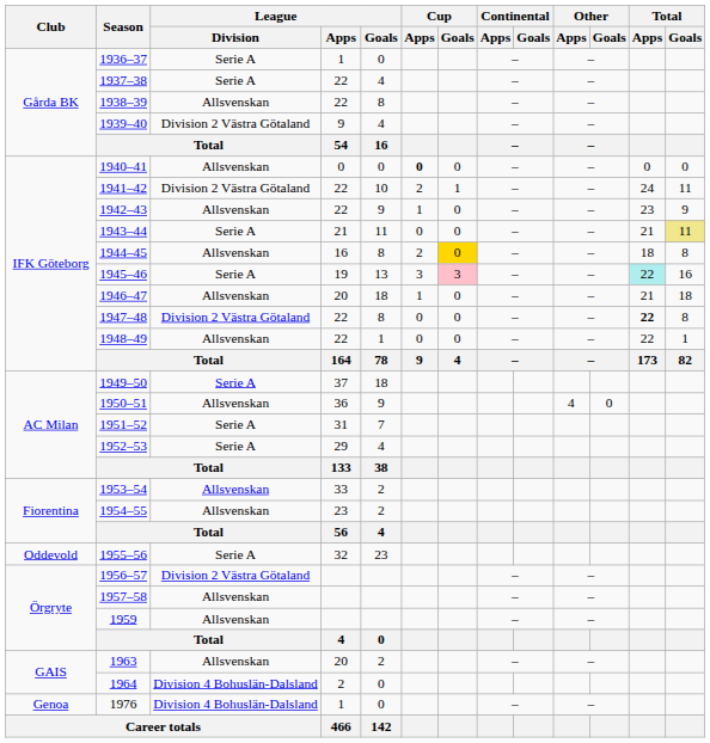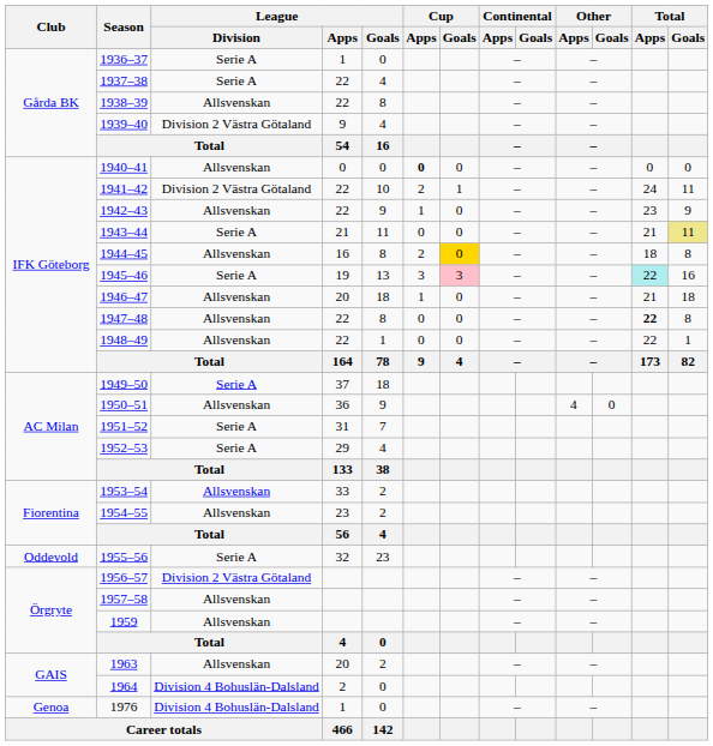 <table class="wikitable" style="text-align:center">
 <tr>
 <th rowspan="2" style="width:100px;">Club</th>
 <th rowspan="2">Season</th>
 <th colspan="3">League</th>
 <th colspan="2">Cup</th>
 <th colspan="2">Continental</th>
 <th colspan="2">Other</th>
 <th colspan="2">Total</th>
 </tr>
 <tr>
 <th>Division</th>
 <th width="40">Apps</th>
 <th width="40">Goals</th>
 <th>Apps</th>
 <th>Goals</th>
 <th>Apps</th>
 <th>Goals</th>
 <th>Apps</th>
 <th>Goals</th>
 <th>Apps</th>
 <th>Goals</th>
 </tr>
 <tr>
 <td rowspan="5"><a href='#'>Gårda BK</a></td>
 <td><a href='#'>1936–37</a></td>
 <td>Serie A</td>
 <td>1</td>
 <td>0</td>
 <td></td>
 <td></td>
 <td colspan="2">–</td>
 <td colspan="2">–</td>
 <td></td>
 <td></td>
 </tr>
 <tr>
 <td><a href='#'>1937–38</a></td>
 <td>Serie A</td>
 <td>22</td>
 <td>4</td>
 <td></td>
 <td></td>
 <td colspan="2">–</td>
 <td colspan="2">–</td>
 <td></td>
 <td></td>
 </tr>
 <tr>
 <td><a href='#'>1938–39</a></td>
 <td>Allsvenskan</td>
 <td>22</td>
 <td>8</td>
 <td></td>
 <td></td>
 <td colspan="2">–</td>
 <td colspan="2">–</td>
 <td></td>
 <td></td>
 </tr>
 <tr>
 <td><a href='#'>1939–40</a></td>
 <td>Division 2 Västra Götaland</td>
 <td>9</td>
 <td>4</td>
 <td></td>
 <td></td>
 <td colspan="2">–</td>
 <td colspan="2">–</td>
 <td></td>
 <td></td>
 </tr>
 <tr>
 <th colspan="2">Total</th>
 <th>54</th>
 <th>16</th>
 <th></th>
 <th></th>
 <th colspan="2">–</th>
 <th colspan="2">–</th>
 <th></th>
 <th></th>
 </tr>
 <tr>
 <td rowspan="10"><a href='#'>IFK Göteborg</a></td>
 <td><a href='#'>1940–41</a></td>
 <td>Allsvenskan</td>
 <td>0</td>
 <td>0</td>
 <td><strong>0</strong></td>
 <td>0</td>
 <td colspan="2">–</td>
 <td colspan="2">–</td>
 <td>0</td>
 <td>0</td>
 </tr>
 <tr>
 <td><a href='#'>1941–42</a></td>
 <td>Division 2 Västra Götaland</td>
 <td>22</td>
 <td>10</td>
 <td>2</td>
 <td>1</td>
 <td colspan="2">–</td>
 <td colspan="2">–</td>
 <td>24</td>
 <td>11</td>
 </tr>
 <tr>
 <td><a href='#'>1942–43</a></td>
 <td>Allsvenskan</td>
 <td>22</td>
 <td>9</td>
 <td>1</td>
 <td>0</td>
 <td colspan="2">–</td>
 <td colspan="2">–</td>
 <td>23</td>
 <td>9</td>
 </tr>
 <tr>
 <td><a href='#'>1943–44</a></td>
 <td>Serie A</td>
 <td>21</td>
 <td>11</td>
 <td>0</td>
 <td>0</td>
 <td colspan="2">–</td>
 <td colspan="2">–</td>
 <td>21</td>
 <td style="background: khaki;">11</td>
 </tr>
 <tr>
 <td><a href='#'>1944–45</a></td>
 <td>Allsvenskan</td>
 <td>16</td>
 <td>8</td>
 <td>2</td>
 <td style="background: gold;">0</td>
 <td colspan="2">–</td>
 <td colspan="2">–</td>
 <td>18</td>
 <td>8</td>
 </tr>
 <tr>
 <td><a href='#'>1945–46</a></td>
 <td>Serie A</td>
 <td>19</td>
 <td>13</td>
 <td>3</td>
 <td style="background: pink;">3</td>
 <td colspan="2">–</td>
 <td colspan="2">–</td>
 <td style="background: paleturquoise;">22</td>
 <td>16</td>
 </tr>
 <tr>
 <td><a href='#'>1946–47</a></td>
 <td>Allsvenskan</td>
 <td>20</td>
 <td>18</td>
 <td>1</td>
 <td>0</td>
 <td colspan="2">–</td>
 <td colspan="2">–</td>
 <td>21</td>
 <td>18</td>
 </tr>
 <tr>
 <td><a href='#'>1947–48</a></td>
-<td><a href='#'>Division 2 Västra Götaland</a></td>
+<td>Allsvenskan</td>
 <td>22</td>
 <td>8</td>
 <td>0</td>
 <td>0</td>
 <td colspan="2">–</td>
 <td colspan="2">–</td>
 <td><strong>22</strong></td>
 <td>8</td>
 </tr>
 <tr>
 <td><a href='#'>1948–49</a></td>
 <td>Allsvenskan</td>
 <td>22</td>
 <td>1</td>
 <td>0</td>
 <td>0</td>
 <td colspan="2">–</td>
 <td colspan="2">–</td>
 <td>22</td>
 <td>1</td>
 </tr>
 <tr>
 <th colspan="2">Total</th>
 <th>164</th>
 <th>78</th>
 <th>9</th>
 <th>4</th>
 <th colspan="2">–</th>
 <th colspan="2">–</th>
 <th>173</th>
 <th>82</th>
 </tr>
 <tr>
 <td rowspan="5"><a href='#'>AC Milan</a></td>
 <td><a href='#'>1949–50</a></td>
 <td><a href='#'>Serie A</a></td>
 <td>37</td>
 <td>18</td>
 <td></td>
 <td></td>
 <td></td>
 <td></td>
 <td></td>
 <td></td>
 <td></td>
 <td></td>
 </tr>
 <tr>
 <td><a href='#'>1950–51</a></td>
 <td>Allsvenskan</td>
 <td>36</td>
 <td>9</td>
 <td></td>
 <td></td>
 <td></td>
 <td></td>
 <td>4</td>
 <td>0</td>
 <td></td>
 <td></td>
 </tr>
 <tr>
 <td><a href='#'>1951–52</a></td>
 <td>Serie A</td>
 <td>31</td>
 <td>7</td>
 <td></td>
 <td></td>
 <td></td>
 <td></td>
 <td></td>
 <td></td>
 <td></td>
 <td></td>
 </tr>
 <tr>
 <td><a href='#'>1952–53</a></td>
 <td>Serie A</td>
 <td>29</td>
 <td>4</td>
 <td></td>
 <td></td>
 <td></td>
 <td></td>
 <td></td>
 <td></td>
 <td></td>
 <td></td>
 </tr>
 <tr>
 <th colspan="2">Total</th>
 <th>133</th>
 <th>38</th>
 <th></th>
 <th></th>
 <th></th>
 <th></th>
 <th></th>
 <th></th>
 <th></th>
 <th></th>
 </tr>
 <tr>
 <td rowspan="3"><a href='#'>Fiorentina</a></td>
 <td><a href='#'>1953–54</a></td>
 <td><a href='#'>Allsvenskan</a></td>
 <td>33</td>
 <td>2</td>
 <td></td>
 <td></td>
 <td></td>
 <td></td>
 <td></td>
 <td></td>
 <td></td>
 <td></td>
 </tr>
 <tr>
 <td><a href='#'>1954–55</a></td>
 <td>Allsvenskan</td>
 <td>23</td>
 <td>2</td>
 <td></td>
 <td></td>
 <td></td>
 <td></td>
 <td></td>
 <td></td>
 <td></td>
 <td></td>
 </tr>
 <tr>
 <th colspan="2">Total</th>
 <th>56</th>
 <th>4</th>
 <th></th>
 <th></th>
 <th></th>
 <th></th>
 <th></th>
 <th></th>
 <th></th>
 <th></th>
 </tr>
 <tr>
 <td><a href='#'>Oddevold</a></td>
 <td><a href='#'>1955–56</a></td>
 <td>Serie A</td>
 <td>32</td>
 <td>23</td>
 <td></td>
 <td></td>
 <td></td>
 <td></td>
 <td></td>
 <td></td>
 <td></td>
 <td></td>
 </tr>
 <tr>
 <td rowspan="4"><a href='#'>Örgryte</a></td>
 <td><a href='#'>1956–57</a></td>
 <td><a href='#'>Division 2 Västra Götaland</a></td>
 <td></td>
 <td></td>
 <td></td>
 <td></td>
 <td colspan="2">–</td>
 <td colspan="2">–</td>
 <td></td>
 <td></td>
 </tr>
 <tr>
 <td><a href='#'>1957–58</a></td>
 <td>Allsvenskan</td>
 <td></td>
 <td></td>
 <td></td>
 <td></td>
 <td colspan="2">–</td>
 <td colspan="2">–</td>
 <td></td>
 <td></td>
 </tr>
 <tr>
 <td><a href='#'>1959</a></td>
 <td>Allsvenskan</td>
 <td></td>
 <td></td>
 <td></td>
 <td></td>
 <td colspan="2">–</td>
 <td colspan="2">–</td>
 <td></td>
 <td></td>
 </tr>
 <tr>
 <th colspan="2">Total</th>
 <th>4</th>
 <th>0</th>
 <th></th>
 <th></th>
 <th></th>
 <th></th>
 <th></th>
 <th></th>
 <th></th>
 <th></th>
 </tr>
 <tr>
 <td rowspan="2"><a href='#'>GAIS</a></td>
 <td><a href='#'>1963</a></td>
 <td>Allsvenskan</td>
 <td>20</td>
 <td>2</td>
 <td></td>
 <td></td>
 <td colspan="2">–</td>
 <td colspan="2">–</td>
 <td></td>
 <td></td>
 </tr>
 <tr>
 <td><a href='#'>1964</a></td>
 <td><a href='#'>Division 4 Bohuslän-Dalsland</a></td>
 <td>2</td>
 <td>0</td>
 <td></td>
 <td></td>
 <td></td>
 <td></td>
 <td></td>
 <td></td>
 <td></td>
 <td></td>
 </tr>
 <tr>
 <td><a href='#'>Genoa</a></td>
 <td>1976</td>
 <td><a href='#'>Division 4 Bohuslän-Dalsland</a></td>
 <td>1</td>
 <td>0</td>
 <td></td>
 <td></td>
 <td colspan="2">–</td>
 <td colspan="2">–</td>
 <td></td>
 <td></td>
 </tr>
 <tr>
 <th colspan="3">Career totals</th>
 <th>466</th>
 <th>142</th>
 <th></th>
 <th></th>
 <th></th>
 <th></th>
 <th></th>
 <th></th>
 <th></th>
 <th></th>
 </tr>
 </table>
